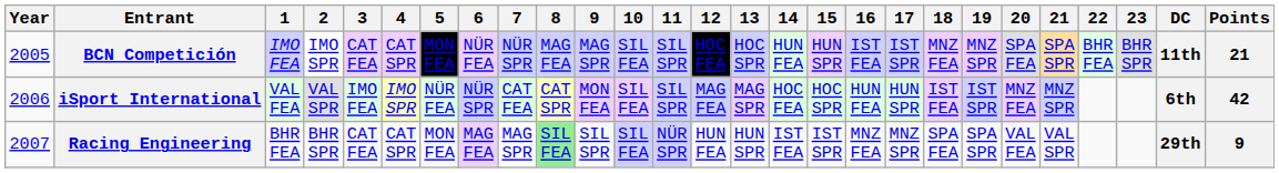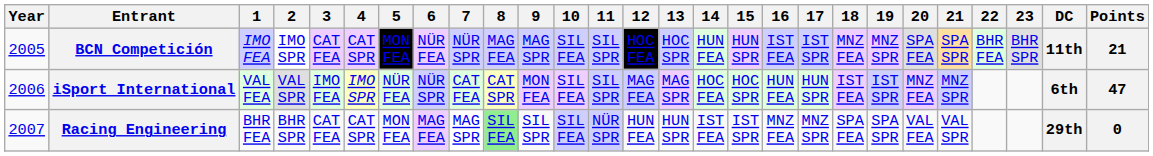 <table class="wikitable" style="text-align:center; font-size:85%">
 <tr>
 <th>Year</th>
 <th>Entrant</th>
 <th>1</th>
 <th>2</th>
 <th>3</th>
 <th>4</th>
 <th>5</th>
 <th>6</th>
 <th>7</th>
 <th>8</th>
 <th>9</th>
 <th>10</th>
 <th>11</th>
 <th>12</th>
 <th>13</th>
 <th>14</th>
 <th>15</th>
 <th>16</th>
 <th>17</th>
 <th>18</th>
 <th>19</th>
 <th>20</th>
 <th>21</th>
 <th>22</th>
 <th>23</th>
 <th>DC</th>
 <th>Points</th>
 </tr>
 <tr>
 <td><a href='#'>2005</a></td>
 <th nowrap><a href='#'>BCN Competición</a></th>
 <td style="background:#CFCFFF;"><em><a href='#'>IMO<br>FEA</a></em><br></td>
 <td style="background:#FFFFFF;"><a href='#'>IMO<br>SPR</a><br></td>
 <td style="background:#EFCFFF;"><a href='#'>CAT<br>FEA</a><br></td>
 <td style="background:#EFCFFF;"><a href='#'>CAT<br>SPR</a><br></td>
 <td style="background:#000000; color:white"><a href='#'><span>MON<br>FEA</span></a><br></td>
 <td style="background:#EFCFFF;"><a href='#'>NÜR<br>FEA</a><br></td>
 <td style="background:#CFCFFF;"><a href='#'>NÜR<br>SPR</a><br></td>
 <td style="background:#CFCFFF;"><a href='#'>MAG<br>FEA</a><br></td>
 <td style="background:#CFCFFF;"><a href='#'>MAG<br>SPR</a><br></td>
 <td style="background:#CFCFFF;"><a href='#'>SIL<br>FEA</a><br></td>
 <td style="background:#CFCFFF;"><a href='#'>SIL<br>SPR</a><br></td>
 <td style="background:#000000; color:white"><a href='#'><span>HOC<br>FEA</span></a><br></td>
 <td style="background:#CFCFFF;"><a href='#'>HOC<br>SPR</a><br></td>
 <td style="background:#DFFFDF;"><a href='#'>HUN<br>FEA</a><br></td>
 <td style="background:#EFCFFF;"><a href='#'>HUN<br>SPR</a><br></td>
 <td style="background:#CFCFFF;"><a href='#'>IST<br>FEA</a><br></td>
 <td style="background:#CFCFFF;"><a href='#'>IST<br>SPR</a><br></td>
 <td style="background:#EFCFFF;"><a href='#'>MNZ<br>FEA</a><br></td>
 <td style="background:#EFCFFF;"><a href='#'>MNZ<br>SPR</a><br></td>
 <td style="background:#DFDFDF;"><a href='#'>SPA<br>FEA</a><br></td>
 <td style="background:#FFDF9F;"><a href='#'>SPA<br>SPR</a><br></td>
 <td style="background:#DFFFDF;"><a href='#'>BHR<br>FEA</a><br></td>
 <td style="background:#DFDFDF;"><a href='#'>BHR<br>SPR</a><br></td>
 <th>11th</th>
 <th>21</th>
 </tr>
 <tr>
 <td><a href='#'>2006</a></td>
 <th nowrap><a href='#'>iSport International</a></th>
 <td style="background:#DFFFDF;"><a href='#'>VAL<br>FEA</a><br></td>
 <td style="background:#DFDFDF;"><a href='#'>VAL<br>SPR</a><br></td>
 <td style="background:#DFFFDF;"><a href='#'>IMO<br>FEA</a><br></td>
 <td style="background:#FBFFBF;"><em><a href='#'>IMO<br>SPR</a></em><br></td>
 <td style="background:#DFFFDF;"><a href='#'>NÜR<br>FEA</a><br></td>
 <td style="background:#CFCFFF;"><a href='#'>NÜR<br>SPR</a><br></td>
 <td style="background:#DFFFDF;"><a href='#'>CAT<br>FEA</a><br></td>
 <td style="background:#FBFFBF;"><a href='#'>CAT<br>SPR</a><br></td>
 <td style="background:#EFCFFF;"><a href='#'>MON<br>FEA</a><br></td>
 <td style="background:#EFCFFF;"><a href='#'>SIL<br>FEA</a><br></td>
 <td style="background:#CFCFFF;"><a href='#'>SIL<br>SPR</a><br></td>
 <td style="background:#CFCFFF;"><a href='#'>MAG<br>FEA</a><br></td>
 <td style="background:#EFCFFF;"><a href='#'>MAG<br>SPR</a><br></td>
 <td style="background:#DFFFDF;"><a href='#'>HOC<br>FEA</a><br></td>
 <td style="background:#DFFFDF;"><a href='#'>HOC<br>SPR</a><br></td>
 <td style="background:#DFFFDF;"><a href='#'>HUN<br>FEA</a><br></td>
 <td style="background:#DFFFDF;"><a href='#'>HUN<br>SPR</a><br></td>
 <td style="background:#EFCFFF;"><a href='#'>IST<br>FEA</a><br></td>
 <td style="background:#CFCFFF;"><a href='#'>IST<br>SPR</a><br></td>
 <td style="background:#EFCFFF;"><a href='#'>MNZ<br>FEA</a><br></td>
 <td style="background:#CFCFFF;"><a href='#'>MNZ<br>SPR</a><br></td>
 <td></td>
 <td></td>
 <th>6th</th>
-<th>42</th>
+<th>47</th>
 </tr>
 <tr>
 <td><a href='#'>2007</a></td>
 <th nowrap><a href='#'>Racing Engineering</a></th>
 <td><a href='#'>BHR<br>FEA</a></td>
 <td><a href='#'>BHR<br>SPR</a></td>
 <td><a href='#'>CAT<br>FEA</a></td>
 <td><a href='#'>CAT<br>SPR</a></td>
 <td><a href='#'>MON<br>FEA</a></td>
 <td style="background:#EFCFFF;"><a href='#'>MAG<br>FEA</a><br></td>
 <td style="background:#FFFFFF;"><a href='#'>MAG<br>SPR</a><br></td>
 <td style="background: lightgreen;"><a href='#'>SIL<br>FEA</a></td>
 <td><a href='#'>SIL<br>SPR</a></td>
 <td style="background:#CFCFFF;"><a href='#'>SIL<br>FEA</a><br></td>
 <td style="background:#CFCFFF;"><a href='#'>NÜR<br>SPR</a><br></td>
 <td><a href='#'>HUN<br>FEA</a></td>
 <td><a href='#'>HUN<br>SPR</a></td>
 <td><a href='#'>IST<br>FEA</a></td>
 <td><a href='#'>IST<br>SPR</a></td>
 <td><a href='#'>MNZ<br>FEA</a></td>
 <td><a href='#'>MNZ<br>SPR</a></td>
 <td><a href='#'>SPA<br>FEA</a></td>
 <td><a href='#'>SPA<br>SPR</a></td>
 <td><a href='#'>VAL<br>FEA</a></td>
 <td><a href='#'>VAL<br>SPR</a></td>
 <td></td>
 <td></td>
 <th>29th</th>
-<th>9</th>
+<th>0</th>
 </tr>
 </table>
